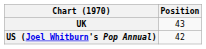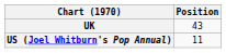 <table class="wikitable sortable plainrowheaders" style="text-align:center;">
 <tr>
 <th scope="col">Chart (1970)</th>
 <th scope="col">Position</th>
 </tr>
 <tr>
 <th scope="row">UK</th>
 <td>43</td>
 </tr>
 <tr>
 <th scope="row">US (<a href='#'>Joel Whitburn</a>'s <em>Pop Annual</em>)</th>
-<td>42</td>
+<td>11</td>
 </tr>
 </table>
